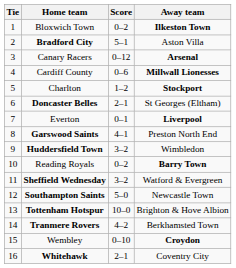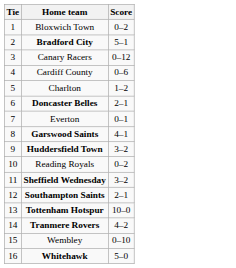 <table class="wikitable" style="text-align:center; font-size:85%">
 <tr>
 <th>Tie</th>
 <th>Home team</th>
 <th>Score</th>
-<th>Away team</th>
 </tr>
 <tr>
 <td align="center">1</td>
 <td>Bloxwich Town</td>
 <td align="center">0–2</td>
-<td><strong>Ilkeston Town</strong></td>
 </tr>
 <tr>
 <td align="center">2</td>
 <td><strong>Bradford City</strong></td>
 <td align="center">5–1</td>
-<td>Aston Villa</td>
 </tr>
 <tr>
 <td align="center">3</td>
 <td>Canary Racers</td>
 <td align="center">0–12</td>
-<td><strong>Arsenal</strong></td>
 </tr>
 <tr>
 <td align="center">4</td>
 <td>Cardiff County</td>
 <td align="center">0–6</td>
-<td><strong>Millwall Lionesses</strong></td>
 </tr>
 <tr>
 <td align="center">5</td>
 <td>Charlton</td>
 <td align="center">1–2</td>
-<td><strong>Stockport</strong></td>
 </tr>
 <tr>
 <td align="center">6</td>
 <td><strong>Doncaster Belles</strong></td>
 <td align="center">2–1</td>
-<td>St Georges (Eltham)</td>
 </tr>
 <tr>
 <td align="center">7</td>
 <td>Everton</td>
 <td align="center">0–1</td>
-<td><strong>Liverpool</strong></td>
 </tr>
 <tr>
 <td align="center">8</td>
 <td><strong>Garswood Saints</strong></td>
 <td align="center">4–1</td>
-<td>Preston North End</td>
 </tr>
 <tr>
 <td align="center">9</td>
 <td><strong>Huddersfield Town</strong></td>
 <td align="center">3–2</td>
-<td>Wimbledon</td>
 </tr>
 <tr>
 <td align="center">10</td>
 <td>Reading Royals</td>
 <td align="center">0–2</td>
-<td><strong>Barry Town</strong></td>
 </tr>
 <tr>
 <td align="center">11</td>
 <td><strong>Sheffield Wednesday</strong></td>
 <td align="center">3–2</td>
-<td>Watford & Evergreen</td>
 </tr>
 <tr>
 <td align="center">12</td>
 <td><strong>Southampton Saints</strong></td>
-<td align="center">5–0</td>
-<td>Newcastle Town</td>
+<td align="center">2–1</td>
 </tr>
 <tr>
 <td align="center">13</td>
 <td><strong>Tottenham Hotspur</strong></td>
 <td align="center">10–0</td>
-<td>Brighton & Hove Albion</td>
 </tr>
 <tr>
 <td align="center">14</td>
 <td><strong>Tranmere Rovers</strong></td>
 <td align="center">4–2</td>
-<td>Berkhamsted Town</td>
 </tr>
 <tr>
 <td align="center">15</td>
 <td>Wembley</td>
 <td align="center">0–10</td>
-<td><strong>Croydon</strong></td>
 </tr>
 <tr>
 <td align="center">16</td>
 <td><strong>Whitehawk</strong></td>
-<td align="center">2–1</td>
-<td>Coventry City</td>
+<td align="center">5–0</td>
 </tr>
 </table>
